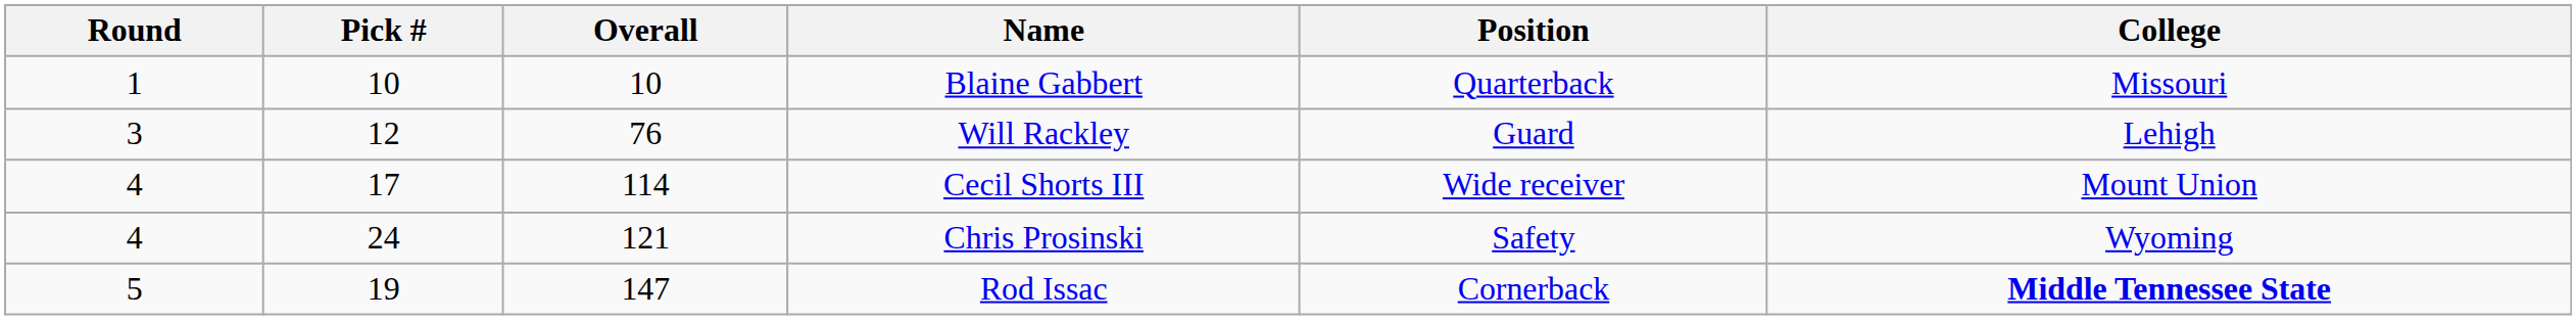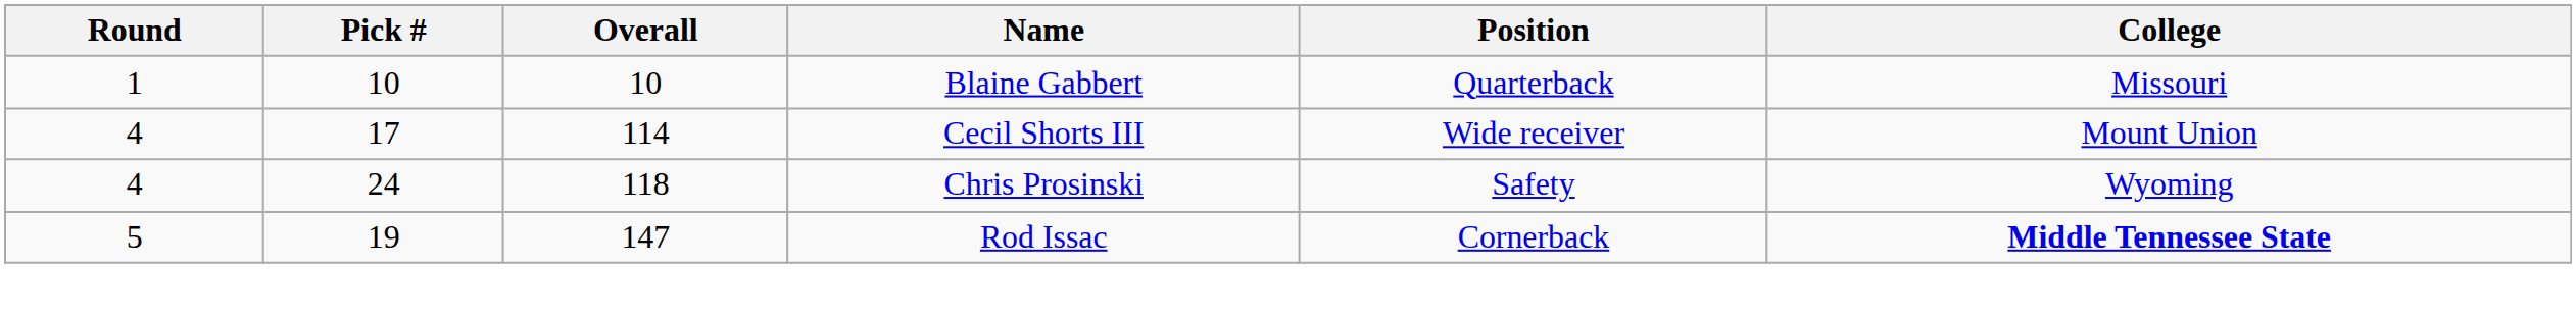 <table class="wikitable sortable sortable" style="width: 100%; text-align:center">
 <tr>
 <th>Round</th>
 <th>Pick #</th>
 <th>Overall</th>
 <th>Name</th>
 <th>Position</th>
 <th>College</th>
 </tr>
 <tr>
 <td>1</td>
 <td>10</td>
 <td>10</td>
 <td><a href='#'>Blaine Gabbert</a></td>
 <td><a href='#'>Quarterback</a></td>
 <td><a href='#'>Missouri</a></td>
 </tr>
 <tr>
-<td>3</td>
-<td>12</td>
-<td>76</td>
-<td><a href='#'>Will Rackley</a></td>
-<td><a href='#'>Guard</a></td>
-<td><a href='#'>Lehigh</a></td>
-</tr>
-<tr>
 <td>4</td>
 <td>17</td>
 <td>114</td>
 <td><a href='#'>Cecil Shorts III</a></td>
 <td><a href='#'>Wide receiver</a></td>
 <td><a href='#'>Mount Union</a></td>
 </tr>
 <tr>
 <td>4</td>
 <td>24</td>
-<td>121</td>
+<td>118</td>
 <td><a href='#'>Chris Prosinski</a></td>
 <td><a href='#'>Safety</a></td>
 <td><a href='#'>Wyoming</a></td>
 </tr>
 <tr>
 <td>5</td>
 <td>19</td>
 <td>147</td>
 <td><a href='#'>Rod Issac</a></td>
 <td><a href='#'>Cornerback</a></td>
 <td><strong><a href='#'>Middle Tennessee State</a></strong></td>
 </tr>
 </table>
